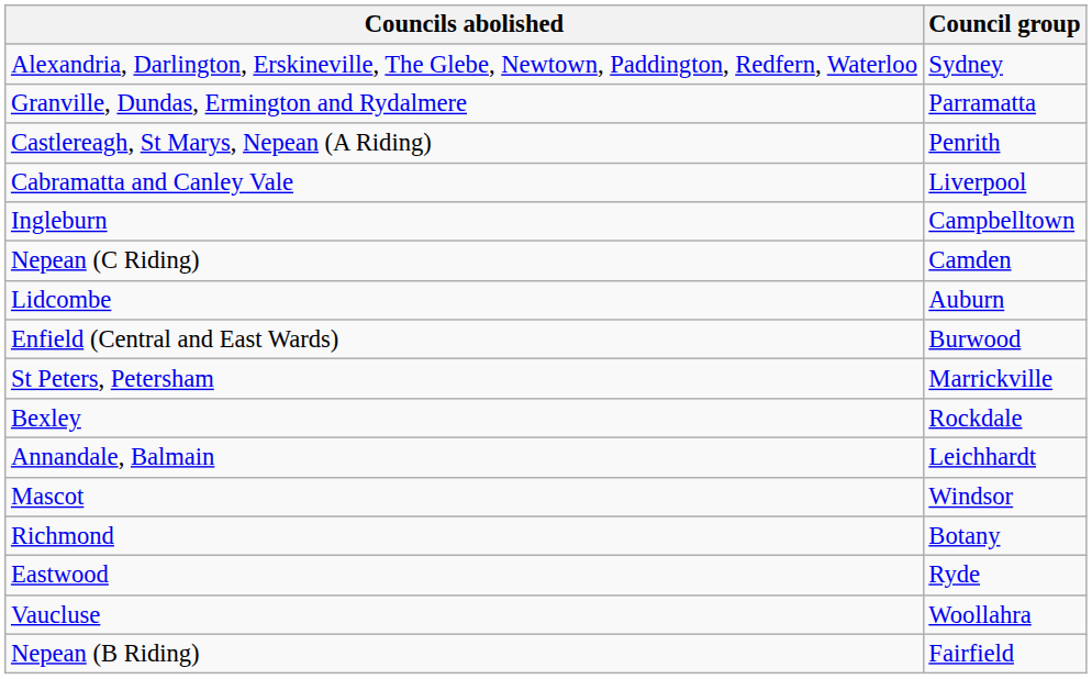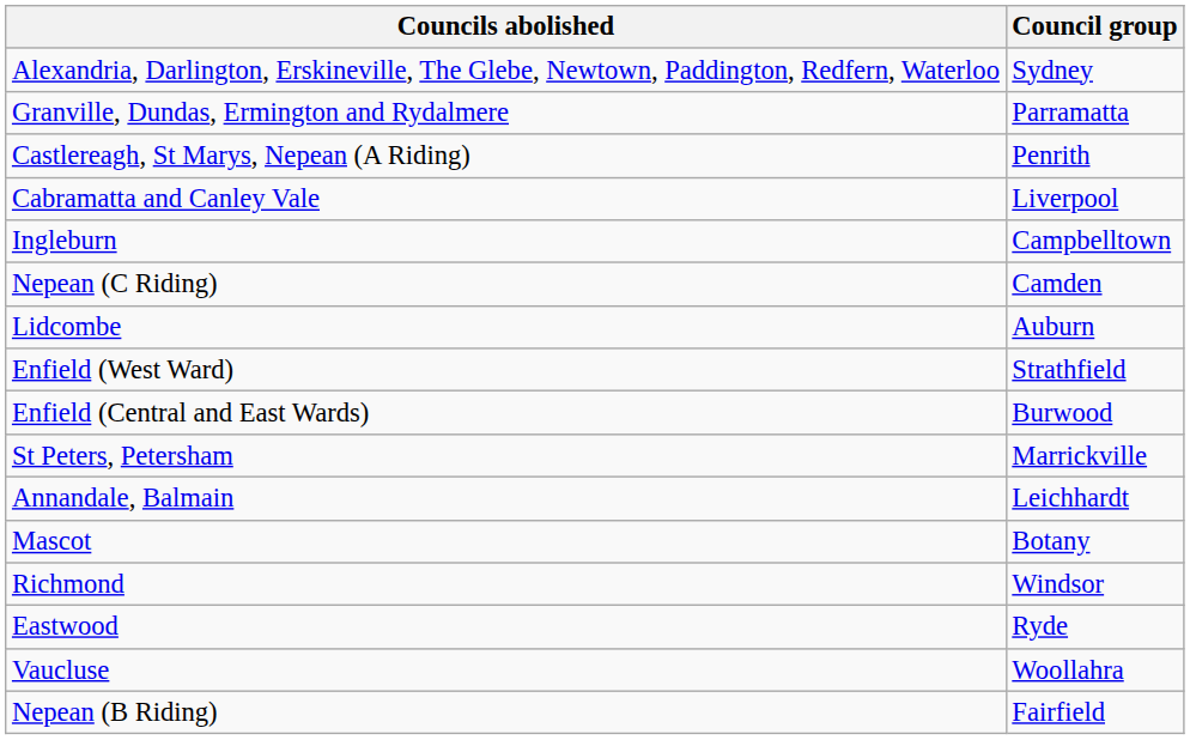 <table class="wikitable">
 <tr>
 <th>Councils abolished</th>
 <th>Council group</th>
 </tr>
 <tr>
 <td><a href='#'>Alexandria</a>, <a href='#'>Darlington</a>, <a href='#'>Erskineville</a>, <a href='#'>The Glebe</a>, <a href='#'>Newtown</a>, <a href='#'>Paddington</a>, <a href='#'>Redfern</a>, <a href='#'>Waterloo</a></td>
 <td><a href='#'>Sydney</a></td>
 </tr>
 <tr>
 <td><a href='#'>Granville</a>, <a href='#'>Dundas</a>, <a href='#'>Ermington and Rydalmere</a></td>
 <td><a href='#'>Parramatta</a></td>
 </tr>
 <tr>
 <td><a href='#'>Castlereagh</a>, <a href='#'>St Marys</a>, <a href='#'>Nepean</a> (A Riding)</td>
 <td><a href='#'>Penrith</a></td>
 </tr>
 <tr>
 <td><a href='#'>Cabramatta and Canley Vale</a></td>
 <td><a href='#'>Liverpool</a></td>
 </tr>
 <tr>
 <td><a href='#'>Ingleburn</a></td>
 <td><a href='#'>Campbelltown</a></td>
 </tr>
 <tr>
 <td><a href='#'>Nepean</a> (C Riding)</td>
 <td><a href='#'>Camden</a></td>
 </tr>
 <tr>
 <td><a href='#'>Lidcombe</a></td>
 <td><a href='#'>Auburn</a></td>
 </tr>
 <tr>
+<td><a href='#'>Enfield</a> (West Ward)</td>
+<td><a href='#'>Strathfield</a></td>
+</tr>
+<tr>
 <td><a href='#'>Enfield</a> (Central and East Wards)</td>
 <td><a href='#'>Burwood</a></td>
 </tr>
 <tr>
 <td><a href='#'>St Peters</a>, <a href='#'>Petersham</a></td>
 <td><a href='#'>Marrickville</a></td>
 </tr>
 <tr>
-<td><a href='#'>Bexley</a></td>
-<td><a href='#'>Rockdale</a></td>
-</tr>
-<tr>
 <td><a href='#'>Annandale</a>, <a href='#'>Balmain</a></td>
 <td><a href='#'>Leichhardt</a></td>
 </tr>
 <tr>
 <td><a href='#'>Mascot</a></td>
-<td><a href='#'>Windsor</a></td>
+<td><a href='#'>Botany</a></td>
 </tr>
 <tr>
 <td><a href='#'>Richmond</a></td>
-<td><a href='#'>Botany</a></td>
+<td><a href='#'>Windsor</a></td>
 </tr>
 <tr>
 <td><a href='#'>Eastwood</a></td>
 <td><a href='#'>Ryde</a></td>
 </tr>
 <tr>
 <td><a href='#'>Vaucluse</a></td>
 <td><a href='#'>Woollahra</a></td>
 </tr>
 <tr>
 <td><a href='#'>Nepean</a> (B Riding)</td>
 <td><a href='#'>Fairfield</a></td>
 </tr>
 </table>
